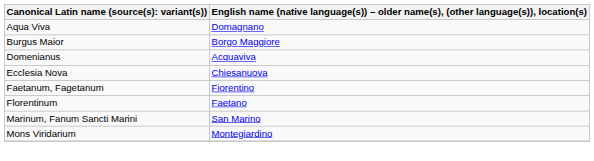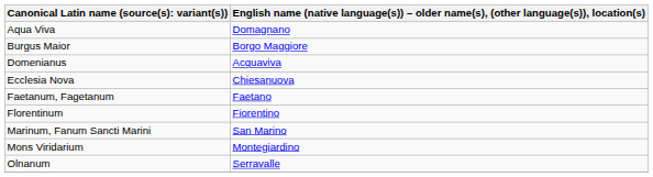 <table class="wikitable sortable">
 <tr>
 <th>Canonical Latin name (source(s): variant(s))</th>
 <th>English name (native language(s)) – older name(s), (other language(s)), location(s)</th>
 </tr>
 <tr>
 <td>Aqua Viva</td>
 <td><a href='#'>Domagnano</a></td>
 </tr>
 <tr>
 <td>Burgus Maior</td>
 <td><a href='#'>Borgo Maggiore</a></td>
 </tr>
 <tr>
 <td>Domenianus</td>
 <td><a href='#'>Acquaviva</a></td>
 </tr>
 <tr>
 <td>Ecclesia Nova</td>
 <td><a href='#'>Chiesanuova</a></td>
 </tr>
 <tr>
 <td>Faetanum, Fagetanum</td>
-<td><a href='#'>Fiorentino</a></td>
+<td><a href='#'>Faetano</a></td>
 </tr>
 <tr>
 <td>Florentinum</td>
-<td><a href='#'>Faetano</a></td>
+<td><a href='#'>Fiorentino</a></td>
 </tr>
 <tr>
 <td>Marinum, Fanum Sancti Marini</td>
 <td><a href='#'>San Marino</a></td>
 </tr>
 <tr>
 <td>Mons Viridarium</td>
 <td><a href='#'>Montegiardino</a></td>
 </tr>
 <tr>
+<td>Olnanum</td>
+<td><a href='#'>Serravalle</a></td>
+</tr>
+<tr>
 </tr>
 </table>
